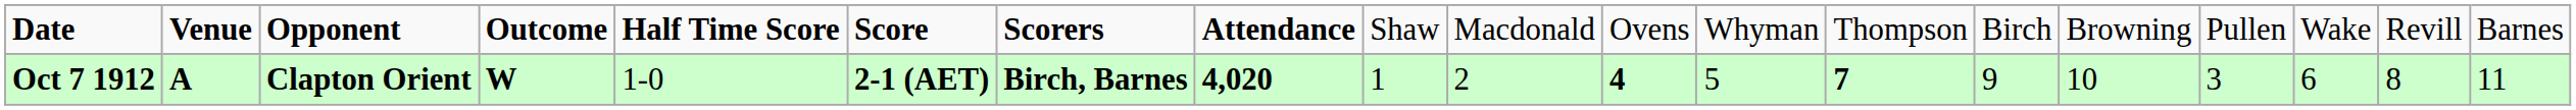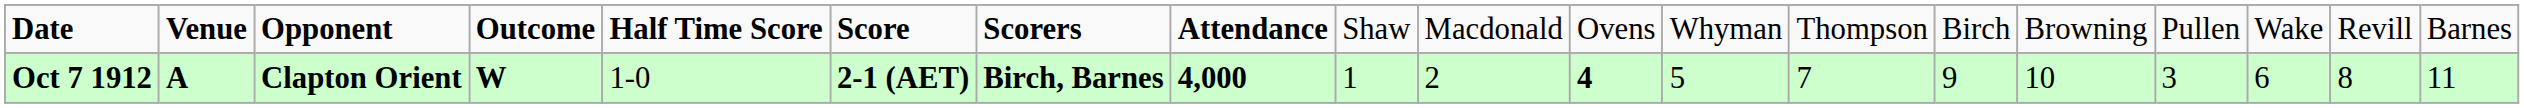 <table class="wikitable">
 <tr>
 <td><strong>Date</strong></td>
 <td><strong>Venue</strong></td>
 <td><strong>Opponent</strong></td>
 <td><strong>Outcome</strong></td>
 <td><strong>Half Time Score</strong></td>
 <td><strong>Score</strong></td>
 <td><strong>Scorers</strong></td>
 <td><strong>Attendance</strong></td>
 <td>Shaw</td>
 <td>Macdonald</td>
 <td>Ovens</td>
 <td>Whyman</td>
 <td>Thompson</td>
 <td>Birch</td>
 <td>Browning</td>
 <td>Pullen</td>
 <td>Wake</td>
 <td>Revill</td>
 <td>Barnes</td>
 </tr>
 <tr bgcolor="#CCFFCC">
 <td><strong>Oct 7 1912</strong></td>
 <td><strong>A</strong></td>
 <td><strong>Clapton Orient</strong></td>
 <td><strong>W</strong></td>
 <td>1-0</td>
 <td><strong>2-1 (AET)</strong></td>
 <td><strong>Birch, Barnes</strong></td>
-<td><strong>4,020</strong></td>
+<td><strong>4,000</strong></td>
 <td>1</td>
 <td>2</td>
 <td><strong>4</strong></td>
 <td>5</td>
-<td><strong>7</strong></td>
+<td>7</td>
 <td>9</td>
 <td>10</td>
 <td>3</td>
 <td>6</td>
 <td>8</td>
 <td>11</td>
 </tr>
 </table>
